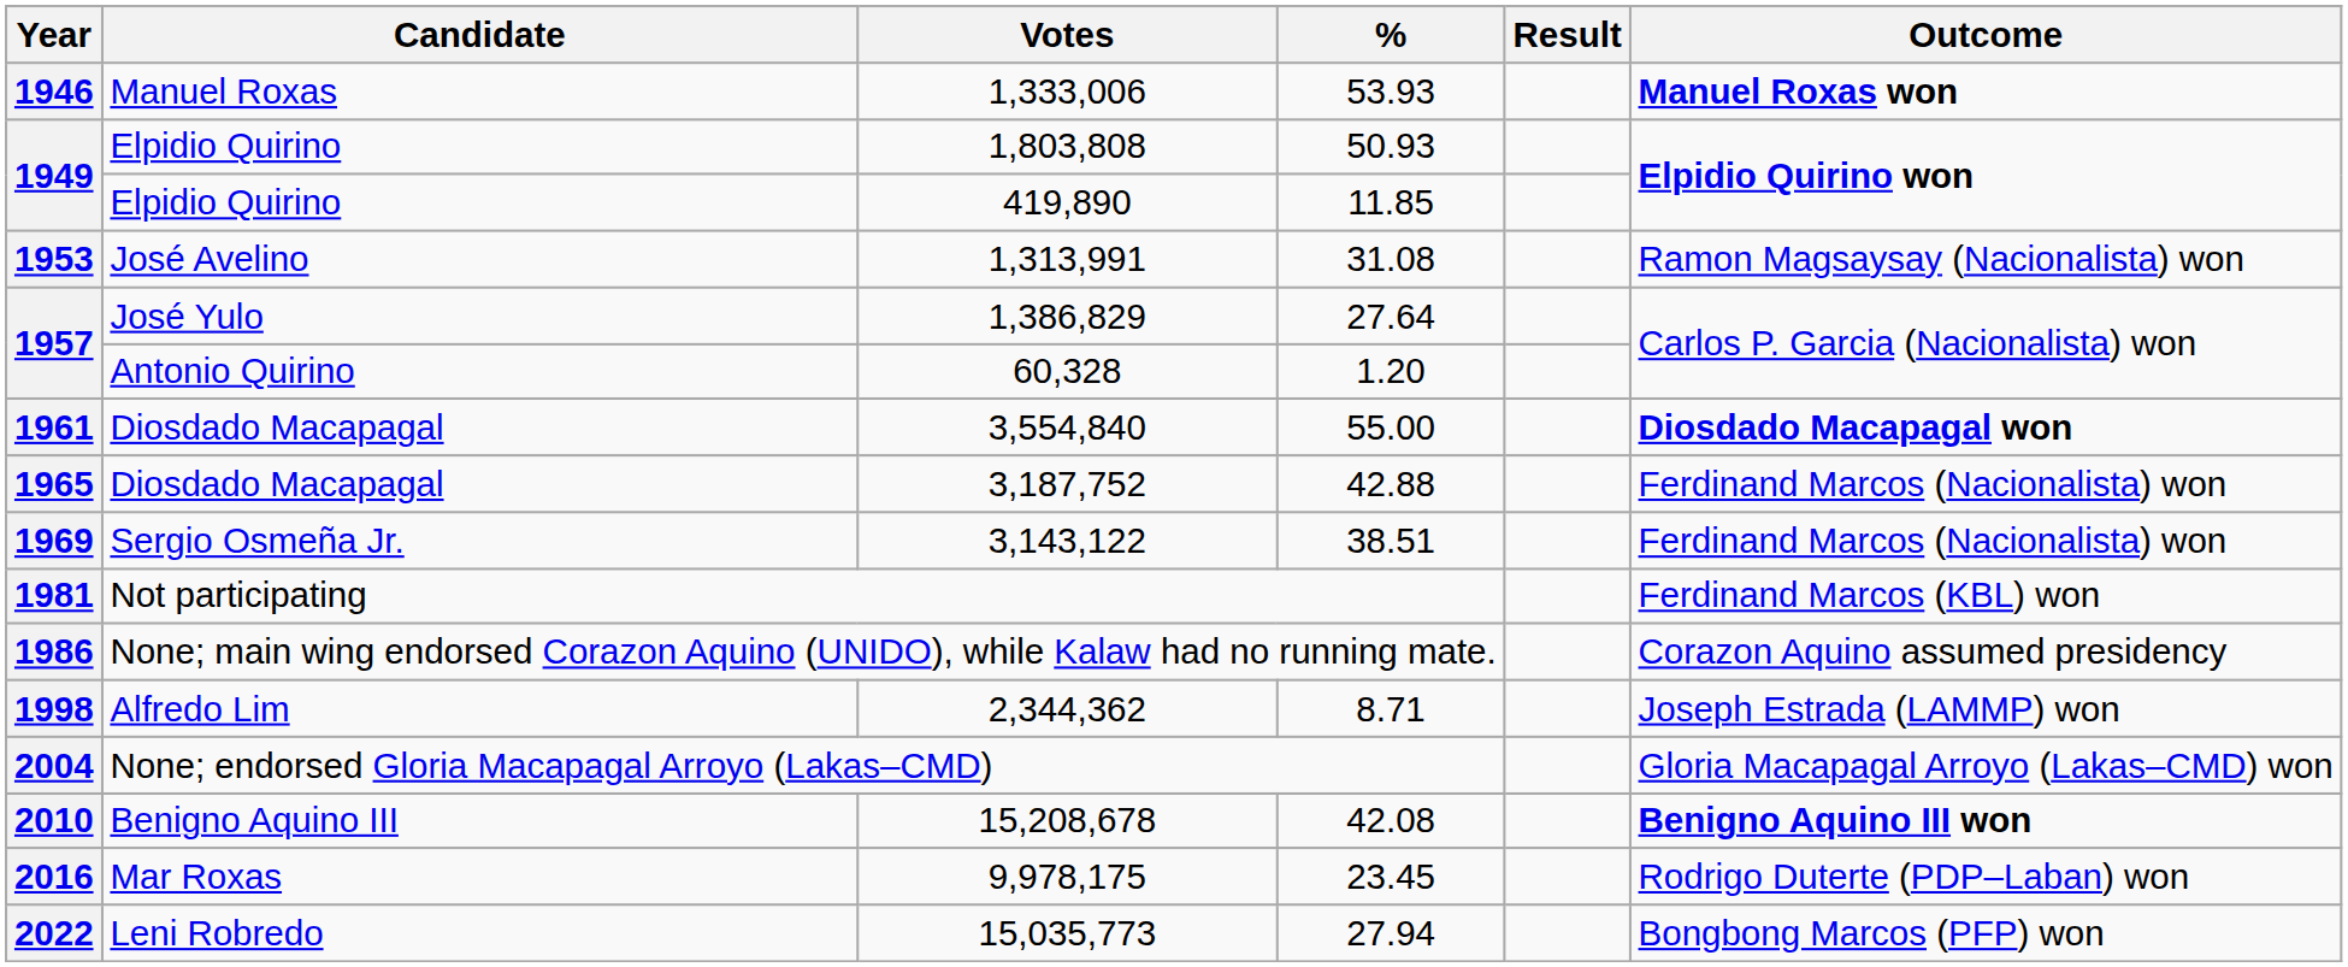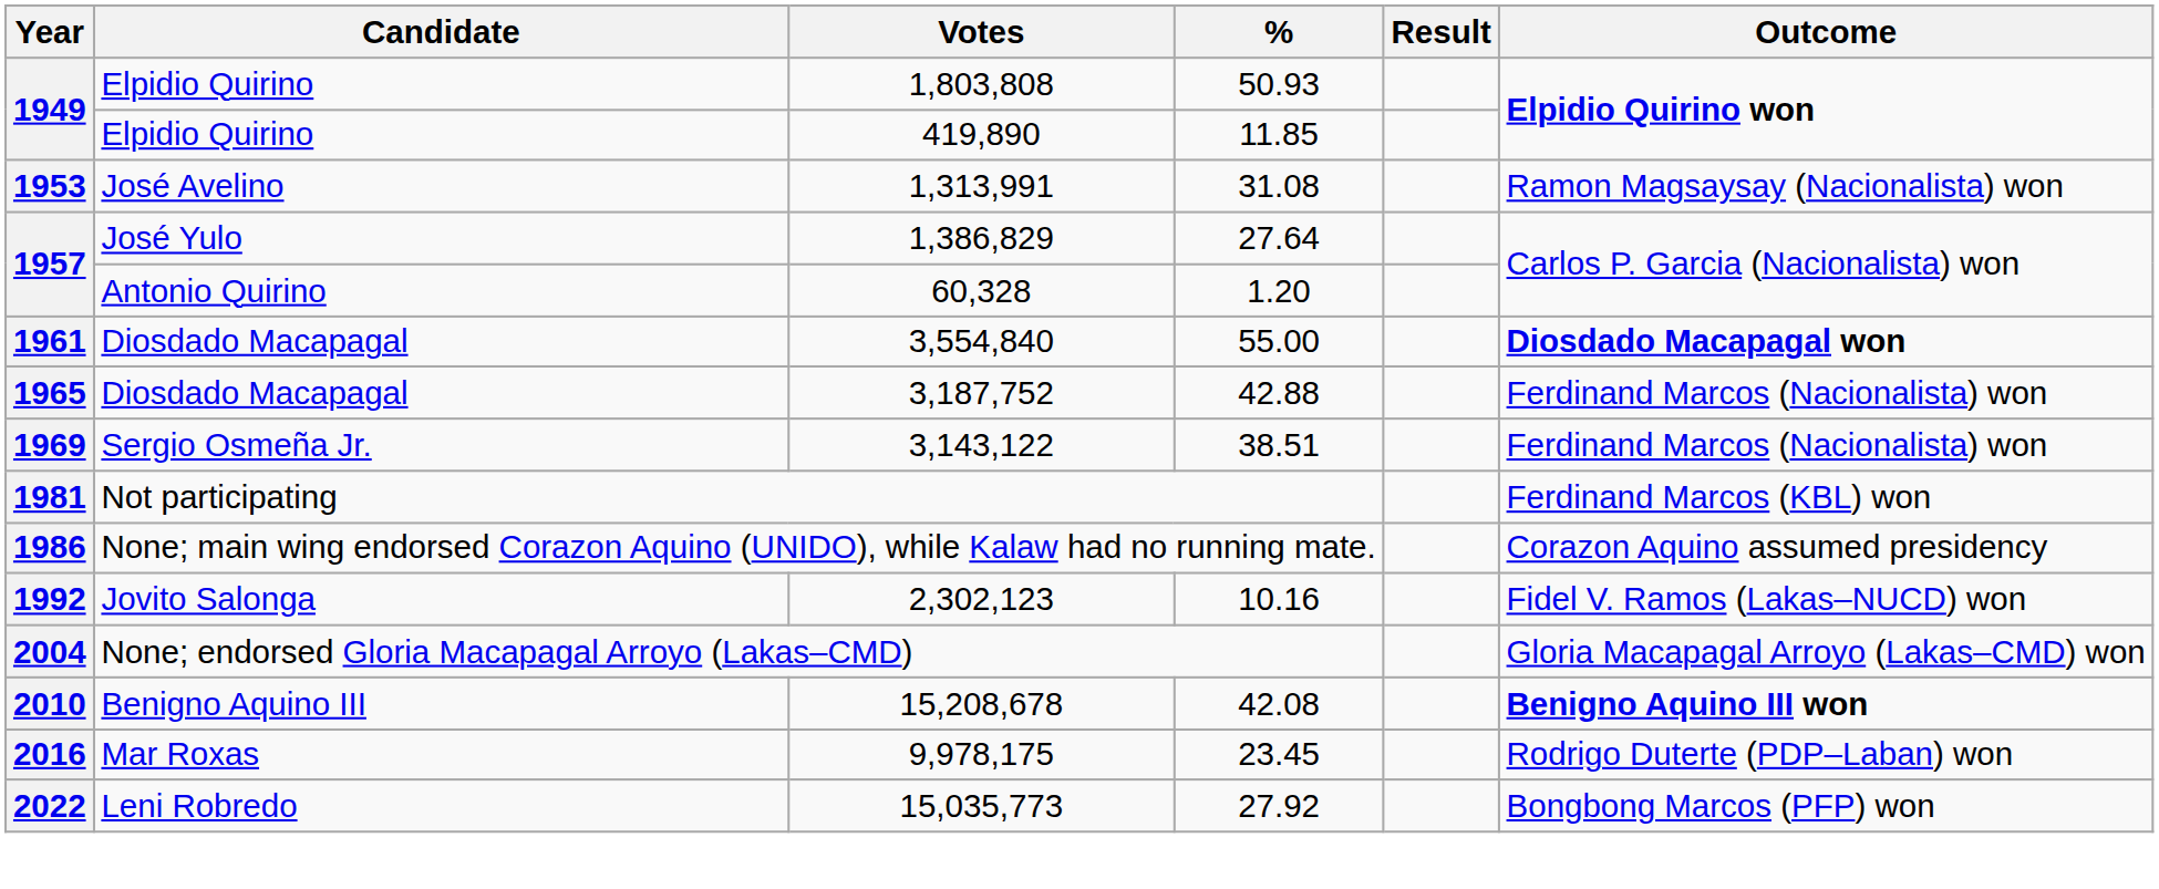 <table class="wikitable sortable" style="text-align:center; font-size:90%">
 <tr>
 <th>Year</th>
 <th>Candidate</th>
 <th>Votes</th>
 <th>%</th>
 <th>Result</th>
 <th>Outcome</th>
-</tr>
-<tr>
-<th><a href='#'>1946</a></th>
-<td align="left"><a href='#'>Manuel Roxas</a></td>
-<td>1,333,006</td>
-<td>53.93</td>
-<td></td>
-<td align="left"><strong><a href='#'>Manuel Roxas</a> won</strong></td>
 </tr>
 <tr>
 <th rowspan="2"><a href='#'>1949</a></th>
 <td align="left"><a href='#'>Elpidio Quirino</a></td>
 <td>1,803,808</td>
 <td>50.93</td>
 <td></td>
 <td rowspan="2" align="left"><strong><a href='#'>Elpidio Quirino</a> won</strong></td>
 </tr>
 <tr>
 <td align="left"><a href='#'>Elpidio Quirino</a></td>
 <td>419,890</td>
 <td>11.85</td>
 <td></td>
 </tr>
 <tr>
 <th><a href='#'>1953</a></th>
 <td align="left"><a href='#'>José Avelino</a></td>
 <td>1,313,991</td>
 <td>31.08</td>
 <td></td>
 <td align="left"><a href='#'>Ramon Magsaysay</a> (<a href='#'>Nacionalista</a>) won</td>
 </tr>
 <tr>
 <th rowspan="2"><a href='#'>1957</a></th>
 <td align="left"><a href='#'>José Yulo</a></td>
 <td>1,386,829</td>
 <td>27.64</td>
 <td></td>
 <td rowspan="2" align="left"><a href='#'>Carlos P. Garcia</a> (<a href='#'>Nacionalista</a>) won</td>
 </tr>
 <tr>
 <td align="left"><a href='#'>Antonio Quirino</a></td>
 <td>60,328</td>
 <td>1.20</td>
 <td></td>
 </tr>
 <tr>
 <th><a href='#'>1961</a></th>
 <td align="left"><a href='#'>Diosdado Macapagal</a></td>
 <td>3,554,840</td>
 <td>55.00</td>
 <td></td>
 <td align="left"><strong><a href='#'>Diosdado Macapagal</a> won</strong></td>
 </tr>
 <tr>
 <th><a href='#'>1965</a></th>
 <td align="left"><a href='#'>Diosdado Macapagal</a></td>
 <td>3,187,752</td>
 <td>42.88</td>
 <td></td>
 <td align="left"><a href='#'>Ferdinand Marcos</a> (<a href='#'>Nacionalista</a>) won</td>
 </tr>
 <tr>
 <th><a href='#'>1969</a></th>
 <td align="left"><a href='#'>Sergio Osmeña Jr.</a></td>
 <td>3,143,122</td>
 <td>38.51</td>
 <td></td>
 <td align="left"><a href='#'>Ferdinand Marcos</a> (<a href='#'>Nacionalista</a>) won</td>
 </tr>
 <tr>
 <th><a href='#'>1981</a></th>
 <td align="left" colspan="3">Not participating</td>
 <td></td>
 <td align="left"><a href='#'>Ferdinand Marcos</a> (<a href='#'>KBL</a>) won</td>
 </tr>
 <tr>
 <th><a href='#'>1986</a></th>
 <td colspan="3">None; main wing endorsed <a href='#'>Corazon Aquino</a> (<a href='#'>UNIDO</a>), while <a href='#'>Kalaw</a> had no running mate.</td>
 <td></td>
 <td align="left"><a href='#'>Corazon Aquino</a> assumed presidency</td>
 </tr>
 <tr>
-<th><a href='#'>1998</a></th>
-<td align="left"><a href='#'>Alfredo Lim</a></td>
-<td>2,344,362</td>
-<td>8.71</td>
+<th><a href='#'>1992</a></th>
+<td align="left"><a href='#'>Jovito Salonga</a></td>
+<td>2,302,123</td>
+<td>10.16</td>
 <td></td>
-<td align="left"><a href='#'>Joseph Estrada</a> (<a href='#'>LAMMP</a>) won</td>
+<td align="left"><a href='#'>Fidel V. Ramos</a> (<a href='#'>Lakas–NUCD</a>) won</td>
 </tr>
 <tr>
 <th><a href='#'>2004</a></th>
 <td align="left"  colspan=3>None; endorsed <a href='#'>Gloria Macapagal Arroyo</a> (<a href='#'>Lakas–CMD</a>)</td>
 <td></td>
 <td align="left"><a href='#'>Gloria Macapagal Arroyo</a> (<a href='#'>Lakas–CMD</a>) won</td>
 </tr>
 <tr>
 <th><a href='#'>2010</a></th>
 <td align="left"><a href='#'>Benigno Aquino III</a></td>
 <td>15,208,678</td>
 <td>42.08</td>
 <td></td>
 <td align="left"><strong><a href='#'>Benigno Aquino III</a> won</strong></td>
 </tr>
 <tr>
 <th><a href='#'>2016</a></th>
 <td align="left"><a href='#'>Mar Roxas</a></td>
 <td>9,978,175</td>
 <td>23.45</td>
 <td></td>
 <td align="left"><a href='#'>Rodrigo Duterte</a> (<a href='#'>PDP–Laban</a>) won</td>
 </tr>
 <tr>
 <th><a href='#'>2022</a></th>
 <td align="left"><a href='#'>Leni Robredo</a></td>
 <td>15,035,773</td>
-<td>27.94</td>
+<td>27.92</td>
 <td></td>
 <td align="left"><a href='#'>Bongbong Marcos</a> (<a href='#'>PFP</a>) won</td>
 </tr>
 </table>
